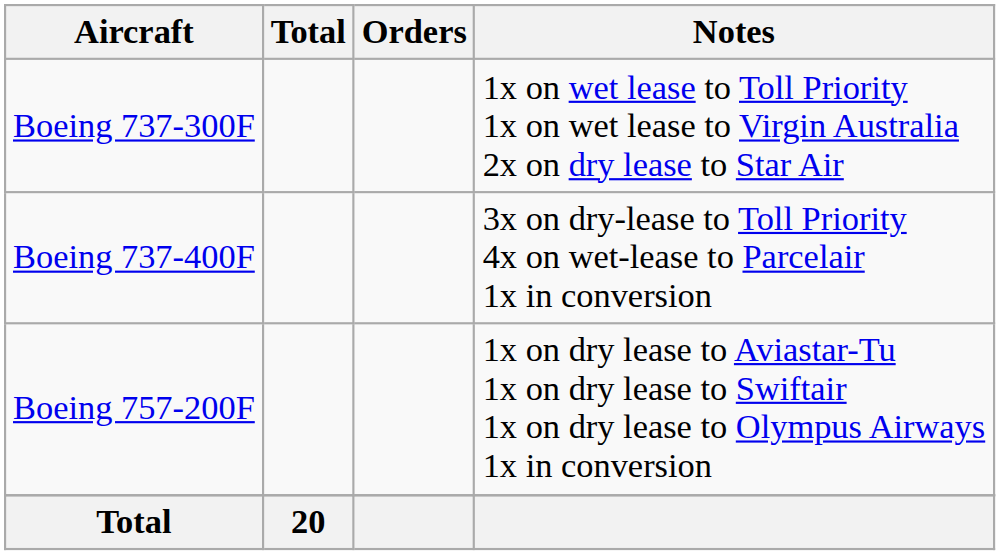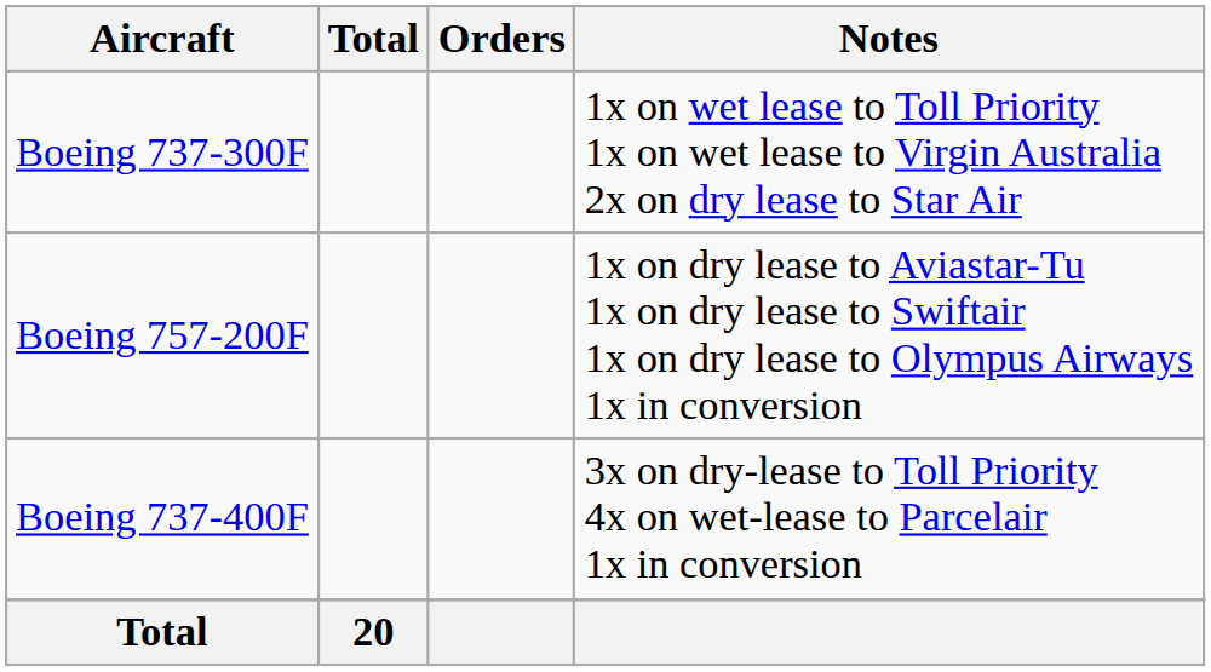 <table class="wikitable" style="border-collapse:collapse">
 <tr>
 <th>Aircraft</th>
 <th>Total</th>
 <th>Orders</th>
 <th>Notes</th>
 </tr>
 <tr>
 <td><a href='#'>Boeing 737-300F</a></td>
 <td></td>
 <td></td>
 <td>1x on <a href='#'>wet lease</a> to <a href='#'>Toll Priority</a><br>1x on wet lease to <a href='#'>Virgin Australia</a><br>2x on <a href='#'>dry lease</a> to <a href='#'>Star Air</a></td>
 </tr>
 <tr>
+<td><a href='#'>Boeing 757-200F</a></td>
+<td></td>
+<td></td>
+<td>1x on dry lease to <a href='#'>Aviastar-Tu</a><br>1x on dry lease to <a href='#'>Swiftair</a><br>1x on dry lease to <a href='#'>Olympus Airways</a><br>1x in conversion</td>
+</tr>
+<tr>
 <td><a href='#'>Boeing 737-400F</a></td>
 <td></td>
 <td></td>
 <td>3x on dry-lease to <a href='#'>Toll Priority</a><br>4x on wet-lease to <a href='#'>Parcelair</a><br>1x in conversion</td>
-</tr>
-<tr>
-<td><a href='#'>Boeing 757-200F</a></td>
-<td></td>
-<td></td>
-<td>1x on dry lease to <a href='#'>Aviastar-Tu</a><br>1x on dry lease to <a href='#'>Swiftair</a><br>1x on dry lease to <a href='#'>Olympus Airways</a><br>1x in conversion</td>
 </tr>
 <tr>
 </tr>
 <tr>
 <th>Total</th>
 <th>20</th>
 <th></th>
 <th></th>
 </tr>
 </table>
